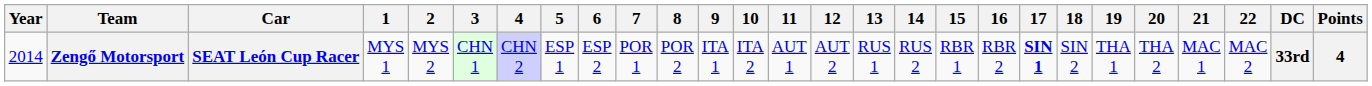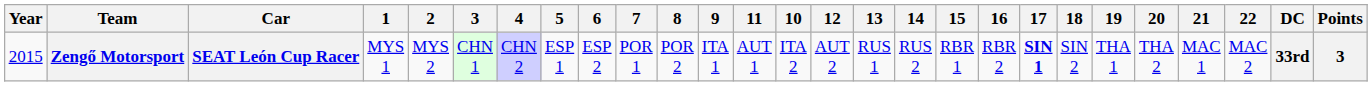 <table class="wikitable" style="text-align:center; font-size:85%">
 <tr>
 <th>Year</th>
 <th>Team</th>
 <th>Car</th>
 <th>1</th>
 <th>2</th>
 <th>3</th>
 <th>4</th>
 <th>5</th>
 <th>6</th>
 <th>7</th>
 <th>8</th>
 <th>9</th>
+<th>11</th>
 <th>10</th>
-<th>11</th>
 <th>12</th>
 <th>13</th>
 <th>14</th>
 <th>15</th>
 <th>16</th>
 <th>17</th>
 <th>18</th>
 <th>19</th>
 <th>20</th>
 <th>21</th>
 <th>22</th>
 <th>DC</th>
 <th>Points</th>
 </tr>
 <tr>
-<td><a href='#'>2014</a></td>
+<td><a href='#'>2015</a></td>
 <th><a href='#'>Zengő Motorsport</a></th>
 <th><a href='#'>SEAT León Cup Racer</a></th>
 <td style="background:#;"><a href='#'>MYS<br>1</a></td>
 <td style="background:#;"><a href='#'>MYS<br>2</a></td>
 <td style="background:#DFFFDF;"><a href='#'>CHN<br>1</a><br></td>
 <td style="background:#CFCFFF;"><a href='#'>CHN<br>2</a><br></td>
 <td style="background:#;"><a href='#'>ESP<br>1</a></td>
 <td style="background:#;"><a href='#'>ESP<br>2</a></td>
 <td style="background:#;"><a href='#'>POR<br>1</a></td>
 <td style="background:#;"><a href='#'>POR<br>2</a></td>
 <td style="background:#;"><a href='#'>ITA<br>1</a></td>
+<td style="background:#;"><a href='#'>AUT<br>1</a></td>
 <td style="background:#;"><a href='#'>ITA<br>2</a></td>
-<td style="background:#;"><a href='#'>AUT<br>1</a></td>
 <td style="background:#;"><a href='#'>AUT<br>2</a></td>
 <td style="background:#;"><a href='#'>RUS<br>1</a></td>
 <td style="background:#;"><a href='#'>RUS<br>2</a></td>
 <td style="background:#;"><a href='#'>RBR<br>1</a></td>
 <td style="background:#;"><a href='#'>RBR<br>2</a></td>
 <td style="background:#;"><strong><a href='#'>SIN<br>1</a></strong></td>
 <td style="background:#;"><a href='#'>SIN<br>2</a></td>
 <td style="background:#;"><a href='#'>THA<br>1</a></td>
 <td style="background:#;"><a href='#'>THA<br>2</a></td>
 <td style="background:#;"><a href='#'>MAC<br>1</a></td>
 <td style="background:#;"><a href='#'>MAC<br>2</a></td>
 <th>33rd</th>
-<th>4</th>
+<th>3</th>
 </tr>
 </table>
